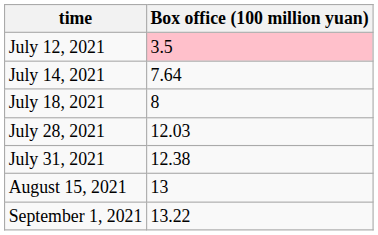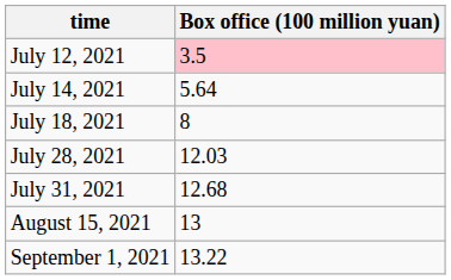 <table class="wikitable">
 <tr>
 <th>time</th>
 <th>Box office (100 million yuan)</th>
 </tr>
 <tr>
 <td>July 12, 2021</td>
 <td style="background: pink;">3.5</td>
 </tr>
 <tr>
 <td>July 14, 2021</td>
-<td>7.64</td>
+<td>5.64</td>
 </tr>
 <tr>
 <td>July 18, 2021</td>
 <td>8</td>
 </tr>
 <tr>
 <td>July 28, 2021</td>
 <td>12.03</td>
 </tr>
 <tr>
 <td>July 31, 2021</td>
-<td>12.38</td>
+<td>12.68</td>
 </tr>
 <tr>
 <td>August 15, 2021</td>
 <td>13</td>
 </tr>
 <tr>
 <td>September 1, 2021</td>
 <td>13.22</td>
 </tr>
 </table>
